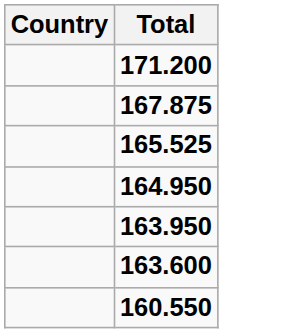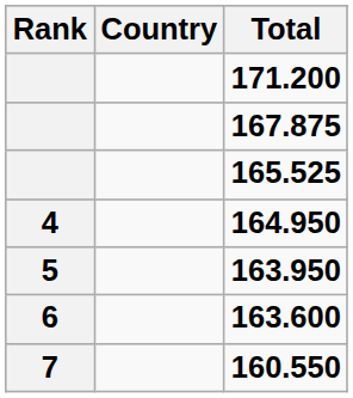 <table class="wikitable sortable">
 <tr>
+<th scope="col">Rank</th>
 <th scope="col">Country</th>
 <th scope="col">Total</th>
 </tr>
 <tr>
+<th scope="row"></th>
 <td align="left"></td>
 <td><strong>171.200</strong></td>
 </tr>
 <tr>
+<th></th>
 <td></td>
 <td><strong>167.875</strong></td>
 </tr>
 <tr>
+<th scope="row"></th>
 <td align="left"></td>
 <td><strong>165.525</strong></td>
 </tr>
 <tr>
+<th scope="row">4</th>
 <td align="left"></td>
 <td><strong>164.950</strong></td>
 </tr>
 <tr>
+<th scope="row">5</th>
 <td align="left"></td>
 <td><strong>163.950</strong></td>
 </tr>
 <tr>
+<th scope="row">6</th>
 <td align="left"></td>
 <td><strong>163.600</strong></td>
 </tr>
 <tr>
+<th>7</th>
 <td></td>
 <td><strong>160.550</strong></td>
 </tr>
 </table>
